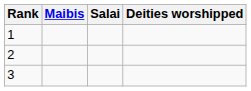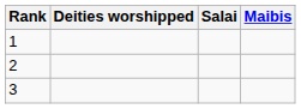 <table class="wikitable">
 <tr>
 <th>Rank</th>
+<th>Deities worshipped</th>
+<th>Salai</th>
 <th><a href='#'>Maibis</a></th>
-<th>Salai</th>
-<th>Deities worshipped</th>
 </tr>
 <tr>
 <td>1</td>
 <td></td>
 <td></td>
 <td></td>
 </tr>
 <tr>
 <td>2</td>
 <td></td>
 <td></td>
 <td></td>
 </tr>
 <tr>
 <td>3</td>
 <td></td>
 <td></td>
 <td></td>
 </tr>
 </table>
